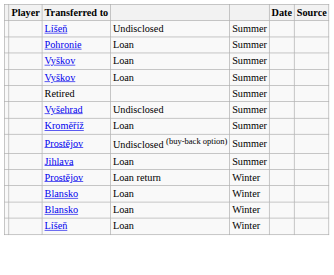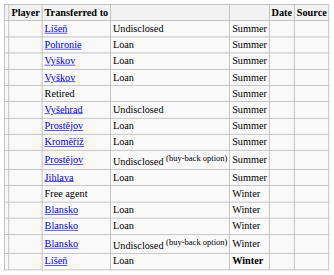 <table class="wikitable plainrowheaders sortable">
 <tr>
 <th></th>
 <th scope=col>Player</th>
 <th scope=col>Transferred to</th>
 <th></th>
 <th></th>
 <th scope=col>Date</th>
 <th scope=col>Source</th>
 </tr>
 <tr>
 <td align=center></td>
 <td></td>
 <td> <a href='#'>Líšeň</a></td>
 <td>Undisclosed</td>
 <td>Summer</td>
 <td></td>
 <td></td>
 </tr>
 <tr ->
 <td align=center></td>
 <td></td>
 <td> <a href='#'>Pohronie</a></td>
 <td>Loan</td>
 <td>Summer</td>
 <td></td>
 <td></td>
 </tr>
 <tr>
 <td align=center></td>
 <td></td>
 <td> <a href='#'>Vyškov</a></td>
 <td>Loan</td>
 <td>Summer</td>
 <td></td>
 <td></td>
 </tr>
 <tr>
 <td align=center></td>
 <td></td>
 <td> <a href='#'>Vyškov</a></td>
 <td>Loan</td>
 <td>Summer</td>
 <td></td>
 <td></td>
 </tr>
 <tr>
 <td align=center></td>
 <td></td>
 <td>Retired</td>
 <td></td>
 <td>Summer</td>
 <td></td>
 <td></td>
 </tr>
 <tr>
 <td align=center></td>
 <td></td>
 <td> <a href='#'>Vyšehrad</a></td>
 <td>Undisclosed</td>
 <td>Summer</td>
 <td></td>
 <td></td>
 </tr>
 <tr>
 <td align=center></td>
 <td></td>
+<td> <a href='#'>Prostějov</a></td>
+<td>Loan</td>
+<td>Summer</td>
+<td></td>
+<td></td>
+</tr>
+<tr>
+<td align=center></td>
+<td></td>
 <td> <a href='#'>Kroměříž</a></td>
 <td>Loan</td>
 <td>Summer</td>
 <td></td>
 <td></td>
 </tr>
 <tr>
 <td align=center></td>
 <td></td>
 <td> <a href='#'>Prostějov</a></td>
 <td>Undisclosed <sup>(buy-back option)</sup></td>
 <td>Summer</td>
 <td></td>
 <td></td>
 </tr>
 <tr>
 <td align=center></td>
 <td></td>
 <td> <a href='#'>Jihlava</a></td>
 <td>Loan</td>
 <td>Summer</td>
 <td></td>
 <td></td>
 </tr>
 <tr>
 <td align=center></td>
 <td></td>
-<td> <a href='#'>Prostějov</a></td>
-<td>Loan return</td>
+<td>Free agent</td>
+<td></td>
 <td>Winter</td>
 <td></td>
 <td></td>
 </tr>
 <tr>
 <td align=center></td>
 <td></td>
 <td> <a href='#'>Blansko</a></td>
 <td>Loan</td>
 <td>Winter</td>
 <td></td>
 <td></td>
 </tr>
 <tr>
 <td align=center></td>
 <td></td>
 <td> <a href='#'>Blansko</a></td>
 <td>Loan</td>
 <td>Winter</td>
 <td></td>
 <td></td>
 </tr>
 <tr>
 <td align=center></td>
 <td></td>
-<td> <a href='#'>Líšeň</a></td>
-<td>Loan</td>
+<td> <a href='#'>Blansko</a></td>
+<td>Undisclosed <sup>(buy-back option)</sup></td>
 <td>Winter</td>
 <td></td>
 <td></td>
 </tr>
+<tr>
+<td align=center></td>
+<td></td>
+<td> <a href='#'>Líšeň</a></td>
+<td>Loan</td>
+<td><strong>Winter</strong></td>
+<td></td>
+<td></td>
+</tr>
 </table>
